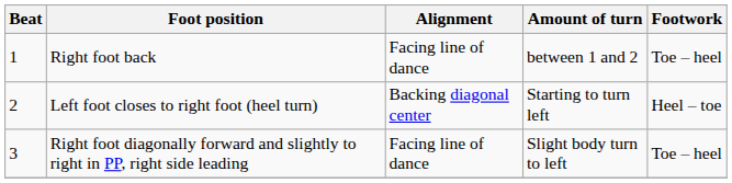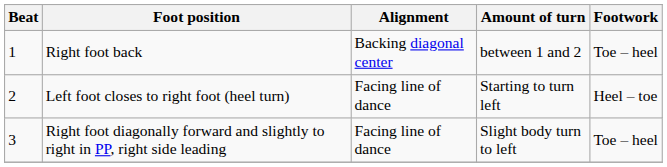 <table class="wikitable" style="font-size:90%;">
 <tr>
 <th>Beat</th>
 <th>Foot position</th>
 <th>Alignment</th>
 <th>Amount of turn</th>
 <th>Footwork</th>
 </tr>
 <tr>
 <td>1</td>
 <td>Right foot back</td>
-<td>Facing line of dance</td>
+<td>Backing <a href='#'>diagonal center</a></td>
 <td> between 1 and 2</td>
 <td>Toe – heel</td>
 </tr>
 <tr>
 <td>2</td>
 <td>Left foot closes to right foot (heel turn)</td>
-<td>Backing <a href='#'>diagonal center</a></td>
+<td>Facing line of dance</td>
 <td>Starting to turn left</td>
 <td>Heel – toe</td>
 </tr>
 <tr>
 <td>3</td>
 <td>Right foot diagonally forward and slightly to right in <a href='#'>PP</a>, right side leading</td>
 <td>Facing line of dance</td>
 <td>Slight body turn to left</td>
 <td>Toe – heel</td>
 </tr>
 <tr>
 </tr>
 </table>
